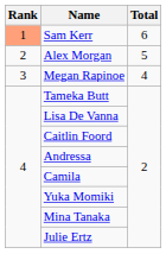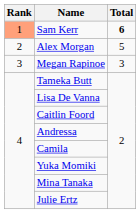 <table class="wikitable" style="text-align:center;">
 <tr>
 <th style="text-align:center;">Rank</th>
 <th>Name</th>
 <th>Total</th>
 </tr>
 <tr>
 <td style="background: lightsalmon;">1</td>
 <td align=left> <a href='#'>Sam Kerr</a></td>
-<td>6</td>
+<td><strong>6</strong></td>
 </tr>
 <tr>
 <td>2</td>
 <td align=left> <a href='#'>Alex Morgan</a></td>
 <td>5</td>
 </tr>
 <tr>
 <td>3</td>
 <td align=left> <a href='#'>Megan Rapinoe</a></td>
-<td>4</td>
+<td>3</td>
 </tr>
 <tr>
 <td rowspan=8>4</td>
 <td align=left> <a href='#'>Tameka Butt</a></td>
 <td rowspan=8>2</td>
 </tr>
 <tr>
 <td align=left> <a href='#'>Lisa De Vanna</a></td>
 </tr>
 <tr>
 <td align=left> <a href='#'>Caitlin Foord</a></td>
 </tr>
 <tr>
 <td align=left> <a href='#'>Andressa</a></td>
 </tr>
 <tr>
 <td align=left> <a href='#'>Camila</a></td>
 </tr>
 <tr>
 <td align=left> <a href='#'>Yuka Momiki</a></td>
 </tr>
 <tr>
 <td align=left> <a href='#'>Mina Tanaka</a></td>
 </tr>
 <tr>
 <td align=left> <a href='#'>Julie Ertz</a></td>
 </tr>
 </table>
